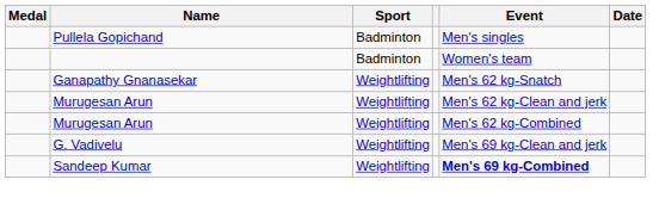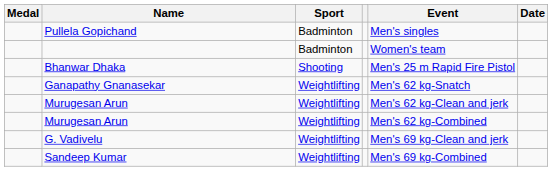 <table class="wikitable sortable">
 <tr>
 <th>Medal</th>
 <th width=350px>Name</th>
 <th>Sport</th>
 <th></th>
 <th>Event</th>
 <th>Date</th>
 </tr>
 <tr>
 <td></td>
 <td><a href='#'>Pullela Gopichand</a></td>
 <td>Badminton</td>
 <td></td>
 <td><a href='#'>Men's singles</a></td>
 <td></td>
 </tr>
 <tr>
 <td></td>
 <td></td>
 <td>Badminton</td>
 <td></td>
 <td><a href='#'>Women's team</a></td>
+<td></td>
+</tr>
+<tr>
+<td></td>
+<td><a href='#'>Bhanwar Dhaka</a></td>
+<td><a href='#'>Shooting</a></td>
+<td></td>
+<td><a href='#'>Men's 25 m Rapid Fire Pistol</a></td>
 <td></td>
 </tr>
 <tr>
 <td></td>
 <td><a href='#'>Ganapathy Gnanasekar</a></td>
 <td><a href='#'>Weightlifting</a></td>
 <td></td>
 <td><a href='#'>Men's 62 kg-Snatch</a></td>
 <td></td>
 </tr>
 <tr>
 <td></td>
 <td><a href='#'>Murugesan Arun</a></td>
 <td><a href='#'>Weightlifting</a></td>
 <td></td>
 <td><a href='#'>Men's 62 kg-Clean and jerk</a></td>
 <td></td>
 </tr>
 <tr>
 <td></td>
 <td><a href='#'>Murugesan Arun</a></td>
 <td><a href='#'>Weightlifting</a></td>
 <td></td>
 <td><a href='#'>Men's 62 kg-Combined</a></td>
 <td></td>
 </tr>
 <tr>
 <td></td>
 <td><a href='#'>G. Vadivelu</a></td>
 <td><a href='#'>Weightlifting</a></td>
 <td></td>
 <td><a href='#'>Men's 69 kg-Clean and jerk</a></td>
 <td></td>
 </tr>
 <tr>
 <td></td>
 <td><a href='#'>Sandeep Kumar</a></td>
 <td><a href='#'>Weightlifting</a></td>
 <td></td>
-<td><strong><a href='#'>Men's 69 kg-Combined</a></strong></td>
+<td><a href='#'>Men's 69 kg-Combined</a></td>
 <td></td>
 </tr>
 </table>
